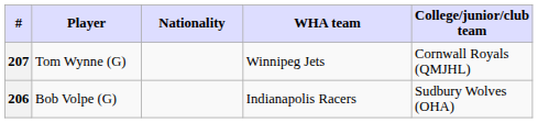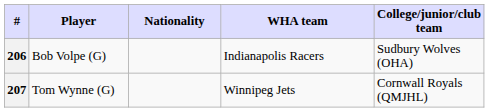 <table class="wikitable">
 <tr>
 <th style="background:#ddf; width:2.75%;">#</th>
 <th style="background:#ddf; width:22.0%;">Player</th>
 <th style="background:#ddf; width:20.0%;">Nationality</th>
 <th style="background:#ddf; width:34.0%;">WHA team</th>
 <th style="background:#ddf; width:100.0%;">College/junior/club team</th>
 </tr>
 <tr>
+<th>206</th>
+<td>Bob Volpe (G)</td>
+<td></td>
+<td>Indianapolis Racers</td>
+<td>Sudbury Wolves (OHA)</td>
+</tr>
+<tr>
 <th>207</th>
 <td>Tom Wynne (G)</td>
 <td></td>
 <td>Winnipeg Jets</td>
 <td>Cornwall Royals (QMJHL)</td>
 </tr>
-<tr>
-<th>206</th>
-<td>Bob Volpe (G)</td>
-<td></td>
-<td>Indianapolis Racers</td>
-<td>Sudbury Wolves (OHA)</td>
-</tr>
 </table>
